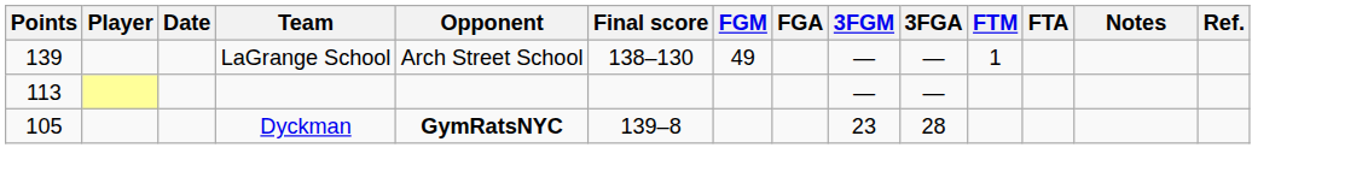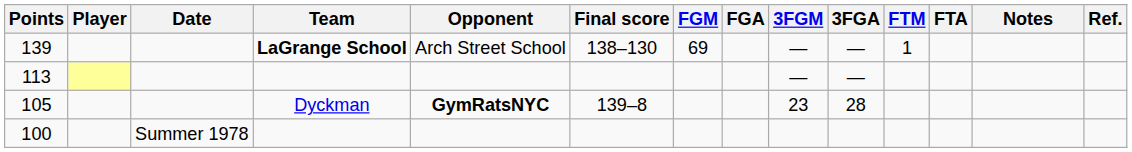 <table class="wikitable sortable" style="font-size:95%">
 <tr>
 <th>Points</th>
 <th>Player</th>
 <th>Date</th>
 <th>Team</th>
 <th>Opponent</th>
 <th>Final score</th>
 <th><a href='#'>FGM</a></th>
 <th>FGA</th>
 <th><a href='#'>3FGM</a></th>
 <th>3FGA</th>
 <th><a href='#'>FTM</a></th>
 <th>FTA</th>
 <th width=10% class="unsortable">Notes</th>
 <th class="unsortable">Ref.</th>
 </tr>
 <tr align="center">
 <td>139</td>
 <td></td>
 <td></td>
-<td>LaGrange School</td>
+<td><strong>LaGrange School</strong></td>
 <td>Arch Street School</td>
 <td>138–130</td>
-<td>49</td>
+<td>69</td>
 <td></td>
 <td>—</td>
 <td>—</td>
 <td>1</td>
 <td></td>
 <td></td>
 <td><br></td>
 </tr>
 <tr align="center">
 <td>113</td>
 <td bgcolor="#ffff99"></td>
 <td></td>
 <td></td>
 <td></td>
 <td></td>
 <td></td>
 <td></td>
 <td>—</td>
 <td>—</td>
 <td></td>
 <td></td>
 <td></td>
 <td></td>
 </tr>
 <tr align="center">
 <td>105</td>
 <td></td>
 <td></td>
 <td><a href='#'>Dyckman</a></td>
 <td><strong>GymRatsNYC</strong></td>
 <td>139–8</td>
 <td></td>
 <td></td>
 <td>23</td>
 <td>28</td>
 <td></td>
 <td></td>
 <td></td>
 <td></td>
 </tr>
+<tr align="center">
+<td>100</td>
+<td></td>
+<td>Summer 1978</td>
+<td></td>
+<td></td>
+<td></td>
+<td></td>
+<td></td>
+<td></td>
+<td></td>
+<td></td>
+<td></td>
+<td></td>
+<td></td>
+</tr>
 </table>
